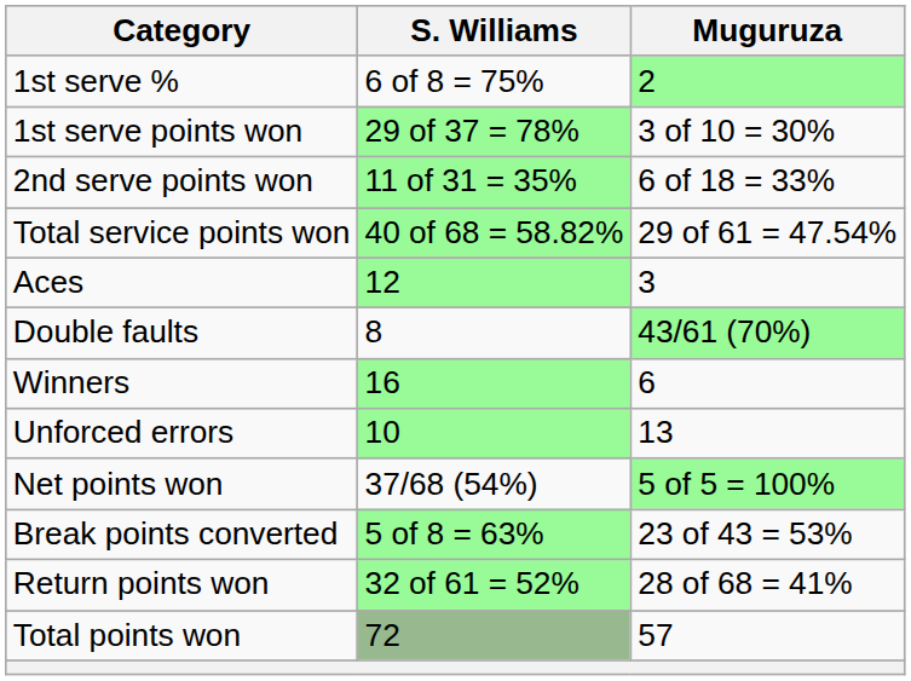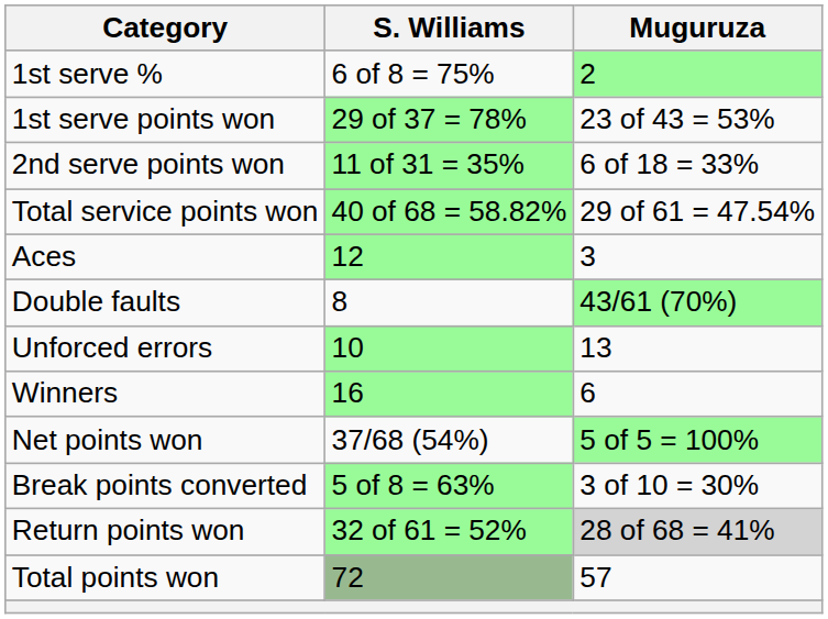 <table class="wikitable">
 <tr>
 <th>Category</th>
 <th> S. Williams</th>
 <th> Muguruza</th>
 </tr>
 <tr>
 <td>1st serve %</td>
 <td>6 of 8 = 75%</td>
 <td bgcolor=98FB98>2</td>
 </tr>
 <tr>
 <td>1st serve points won</td>
 <td bgcolor=98FB98>29 of 37 = 78%</td>
-<td>3 of 10 = 30%</td>
+<td>23 of 43 = 53%</td>
 </tr>
 <tr>
 <td>2nd serve points won</td>
 <td bgcolor=98FB98>11 of 31 = 35%</td>
 <td>6 of 18 = 33%</td>
 </tr>
 <tr>
 <td>Total service points won</td>
 <td bgcolor=98FB98>40 of 68 = 58.82%</td>
 <td>29 of 61 = 47.54%</td>
 </tr>
 <tr>
 <td>Aces</td>
 <td bgcolor=98FB98>12</td>
 <td>3</td>
 </tr>
 <tr>
 <td>Double faults</td>
 <td>8</td>
 <td bgcolor=98FB98>43/61 (70%)</td>
 </tr>
 <tr>
+<td>Unforced errors</td>
+<td bgcolor=98FB98>10</td>
+<td>13</td>
+</tr>
+<tr>
 <td>Winners</td>
 <td bgcolor=98FB98>16</td>
 <td>6</td>
-</tr>
-<tr>
-<td>Unforced errors</td>
-<td bgcolor=98FB98>10</td>
-<td>13</td>
 </tr>
 <tr>
 <td>Net points won</td>
 <td>37/68 (54%)</td>
 <td bgcolor=98FB98>5 of 5 = 100%</td>
 </tr>
 <tr>
 <td>Break points converted</td>
 <td bgcolor=98FB98>5 of 8 = 63%</td>
-<td>23 of 43 = 53%</td>
+<td>3 of 10 = 30%</td>
 </tr>
 <tr>
 <td>Return points won</td>
 <td bgcolor=98FB98>32 of 61 = 52%</td>
-<td>28 of 68 = 41%</td>
+<td style="background: lightgrey;">28 of 68 = 41%</td>
 </tr>
 <tr>
 <td>Total points won</td>
 <td bgcolor=98FB989>72</td>
 <td>57</td>
 </tr>
 <tr>
 <th colspan=3></th>
 </tr>
 </table>
